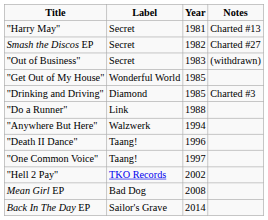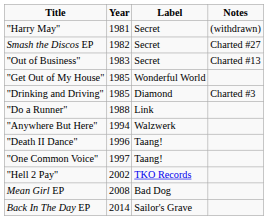 <table class="wikitable">
 <tr style="text-align:center;">
 <td><strong>Title</strong></td>
+<td><strong>Year</strong></td>
 <td><strong>Label</strong></td>
-<td><strong>Year</strong></td>
 <td><strong>Notes</strong></td>
 </tr>
 <tr>
 <td>"Harry May"</td>
+<td>1981</td>
 <td>Secret</td>
-<td>1981</td>
-<td>Charted #13</td>
+<td>(withdrawn)</td>
 </tr>
 <tr>
 <td><em>Smash the Discos</em> EP</td>
+<td>1982</td>
 <td>Secret</td>
-<td>1982</td>
 <td>Charted #27</td>
 </tr>
 <tr>
 <td>"Out of Business"</td>
+<td>1983</td>
 <td>Secret</td>
-<td>1983</td>
-<td>(withdrawn)</td>
+<td>Charted #13</td>
 </tr>
 <tr>
 <td>"Get Out of My House"</td>
+<td>1985</td>
 <td>Wonderful World</td>
-<td>1985</td>
 <td></td>
 </tr>
 <tr>
 <td>"Drinking and Driving"</td>
+<td>1985</td>
 <td>Diamond</td>
-<td>1985</td>
 <td>Charted #3</td>
 </tr>
 <tr>
 <td>"Do a Runner"</td>
+<td>1988</td>
 <td>Link</td>
-<td>1988</td>
 <td></td>
 </tr>
 <tr>
 <td>"Anywhere But Here"</td>
+<td>1994</td>
 <td>Walzwerk</td>
-<td>1994</td>
 <td></td>
 </tr>
 <tr>
 <td>"Death II Dance"</td>
+<td>1996</td>
 <td>Taang!</td>
-<td>1996</td>
 <td></td>
 </tr>
 <tr>
 <td>"One Common Voice"</td>
+<td>1997</td>
 <td>Taang!</td>
-<td>1997</td>
 <td></td>
 </tr>
 <tr>
 <td>"Hell 2 Pay"</td>
+<td>2002</td>
 <td><a href='#'>TKO Records</a></td>
-<td>2002</td>
 <td></td>
 </tr>
 <tr>
 <td><em>Mean Girl</em> EP</td>
+<td>2008</td>
 <td>Bad Dog</td>
-<td>2008</td>
 <td></td>
 </tr>
 <tr>
 <td><em>Back In The Day</em> EP</td>
+<td>2014</td>
 <td>Sailor's Grave</td>
-<td>2014</td>
 <td></td>
 </tr>
 </table>
